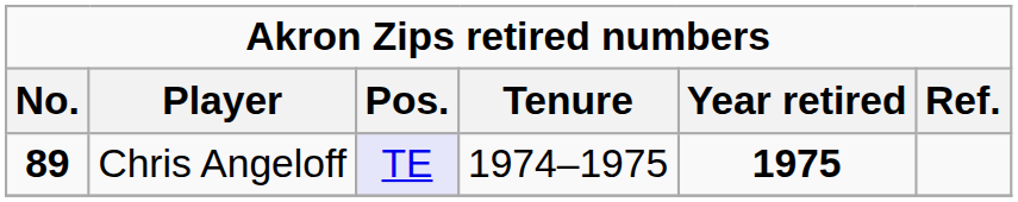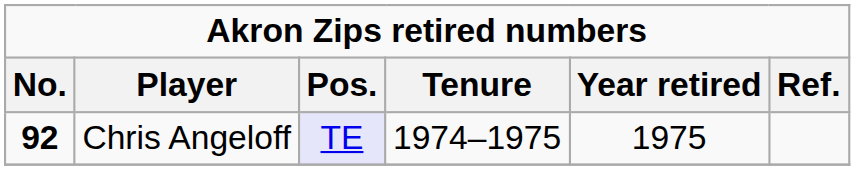 <table class="wikitable" style="text-align:center">
 <tr>
 <td colspan=6 style=><strong>Akron Zips retired numbers</strong></td>
 </tr>
 <tr>
 <th style=>No.</th>
 <th style=>Player</th>
 <th style=>Pos.</th>
 <th style=>Tenure</th>
 <th style=>Year retired</th>
 <th style=>Ref.</th>
 </tr>
 <tr>
-<td><strong>89</strong></td>
+<td><strong>92</strong></td>
 <td>Chris Angeloff</td>
 <td style="background: lavender;"><a href='#'>TE</a></td>
 <td>1974–1975</td>
-<td><strong>1975</strong></td>
+<td>1975</td>
 <td></td>
 </tr>
 <tr>
 </tr>
 </table>
